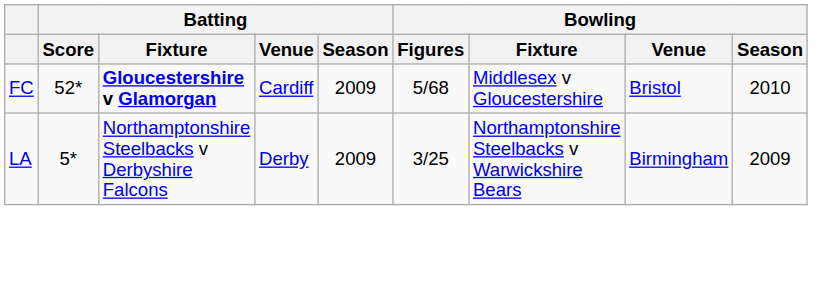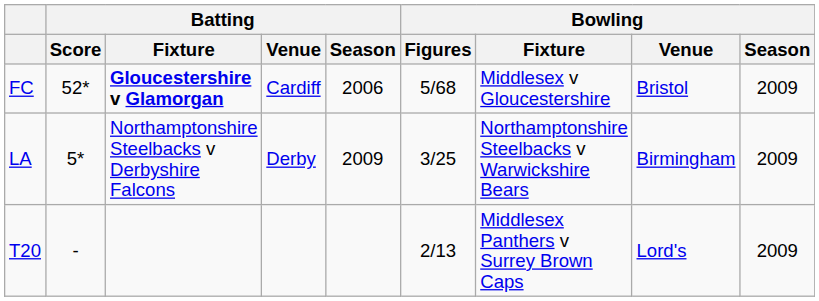 <table class=wikitable style="font-size:90%">
 <tr>
 <th rowspan="1"></th>
 <th colspan="4" rowspan="1">Batting</th>
 <th colspan="4" rowspan="1">Bowling</th>
 </tr>
 <tr>
 <th></th>
 <th>Score</th>
 <th>Fixture</th>
 <th>Venue</th>
 <th>Season</th>
 <th>Figures</th>
 <th>Fixture</th>
 <th>Venue</th>
 <th>Season</th>
 </tr>
 <tr>
 <td><a href='#'>FC</a></td>
 <td align="center">52*</td>
 <td><strong><a href='#'>Gloucestershire</a> v <a href='#'>Glamorgan</a></strong></td>
 <td><a href='#'>Cardiff</a></td>
-<td align="center">2009</td>
+<td align="center">2006</td>
 <td align="center">5/68</td>
 <td><a href='#'>Middlesex</a> v <a href='#'>Gloucestershire</a></td>
 <td><a href='#'>Bristol</a></td>
-<td align="center">2010</td>
+<td align="center">2009</td>
 </tr>
 <tr>
 <td><a href='#'>LA</a></td>
 <td align="center">5*</td>
 <td><a href='#'>Northamptonshire Steelbacks</a> v <a href='#'>Derbyshire Falcons</a></td>
 <td><a href='#'>Derby</a></td>
 <td align="center">2009</td>
 <td align="center">3/25</td>
 <td><a href='#'>Northamptonshire Steelbacks</a> v <a href='#'>Warwickshire Bears</a></td>
 <td><a href='#'>Birmingham</a></td>
 <td align="center">2009</td>
 </tr>
+<tr>
+<td><a href='#'>T20</a></td>
+<td align="center">-</td>
+<td></td>
+<td></td>
+<td align="center"></td>
+<td align="center">2/13</td>
+<td><a href='#'>Middlesex Panthers</a> v <a href='#'>Surrey Brown Caps</a></td>
+<td><a href='#'>Lord's</a></td>
+<td align="center">2009</td>
+</tr>
 </table>
